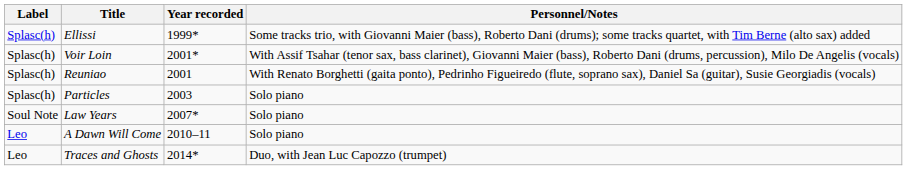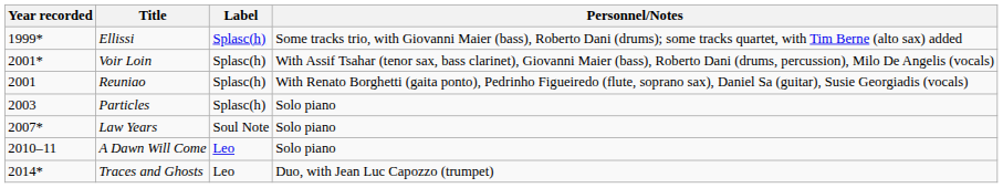 <table class="wikitable sortable">
 <tr>
+<th>Year recorded</th>
+<th>Title</th>
 <th>Label</th>
-<th>Title</th>
-<th>Year recorded</th>
 <th>Personnel/Notes</th>
 </tr>
 <tr>
+<td>1999*</td>
+<td><em>Ellissi</em></td>
 <td><a href='#'>Splasc(h)</a></td>
-<td><em>Ellissi</em></td>
-<td>1999*</td>
 <td>Some tracks trio, with Giovanni Maier (bass), Roberto Dani (drums); some tracks quartet, with <a href='#'>Tim Berne</a> (alto sax) added</td>
 </tr>
 <tr>
+<td>2001*</td>
+<td><em>Voir Loin</em></td>
 <td>Splasc(h)</td>
-<td><em>Voir Loin</em></td>
-<td>2001*</td>
 <td>With Assif Tsahar (tenor sax, bass clarinet), Giovanni Maier (bass), Roberto Dani (drums, percussion), Milo De Angelis (vocals)</td>
 </tr>
 <tr>
+<td>2001</td>
+<td><em>Reuniao</em></td>
 <td>Splasc(h)</td>
-<td><em>Reuniao</em></td>
-<td>2001</td>
 <td>With Renato Borghetti (gaita ponto), Pedrinho Figueiredo (flute, soprano sax), Daniel Sa (guitar), Susie Georgiadis (vocals)</td>
 </tr>
 <tr>
+<td>2003</td>
+<td><em>Particles</em></td>
 <td>Splasc(h)</td>
-<td><em>Particles</em></td>
-<td>2003</td>
 <td>Solo piano</td>
 </tr>
 <tr>
+<td>2007*</td>
+<td><em>Law Years</em></td>
 <td>Soul Note</td>
-<td><em>Law Years</em></td>
-<td>2007*</td>
 <td>Solo piano</td>
 </tr>
 <tr>
+<td>2010–11</td>
+<td><em>A Dawn Will Come</em></td>
 <td><a href='#'>Leo</a></td>
-<td><em>A Dawn Will Come</em></td>
-<td>2010–11</td>
 <td>Solo piano</td>
 </tr>
 <tr>
+<td>2014*</td>
+<td><em>Traces and Ghosts</em></td>
 <td>Leo</td>
-<td><em>Traces and Ghosts</em></td>
-<td>2014*</td>
 <td>Duo, with Jean Luc Capozzo (trumpet)</td>
 </tr>
 </table>
